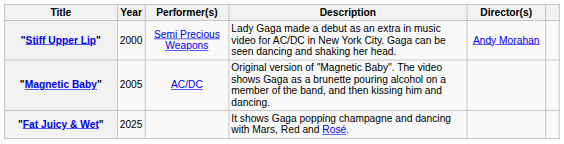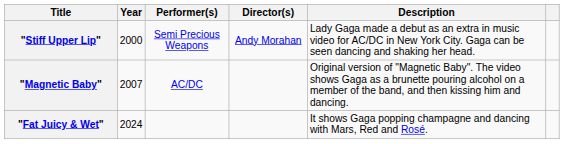 <table class="wikitable sortable plainrowheaders" style="text-align:center;">
 <tr>
 <th scope="col" style="width:18em;">Title</th>
 <th scope="col" style="width:2em;">Year</th>
 <th scope="col" style="width:10em;">Performer(s)</th>
+<th scope="col" style="width:10em;">Director(s)</th>
 <th scope="col" style="width:45em;" class="unsortable">Description</th>
-<th scope="col" style="width:10em;">Director(s)</th>
 <th scope="col" style="width:2em;" class="unsortable"></th>
 </tr>
 <tr>
 <th scope="row">"<a href='#'>Stiff Upper Lip</a>"</th>
 <td>2000</td>
 <td><a href='#'>Semi Precious Weapons</a></td>
+<td><a href='#'>Andy Morahan</a></td>
 <td style="text-align:left;">Lady Gaga made a debut as an extra in music video for AC/DC in New York City. Gaga can be seen dancing and shaking her head.</td>
-<td><a href='#'>Andy Morahan</a></td>
 <td></td>
 </tr>
 <tr>
 <th scope="row">"<a href='#'>Magnetic Baby</a>"</th>
-<td>2005</td>
+<td>2007</td>
 <td><a href='#'>AC/DC</a></td>
+<td></td>
 <td style="text-align:left;">Original version of "Magnetic Baby". The video shows Gaga as a brunette pouring alcohol on a member of the band, and then kissing him and dancing.</td>
-<td></td>
 <td></td>
 </tr>
 <tr>
 <th scope="row">"<a href='#'>Fat Juicy & Wet</a>"</th>
-<td>2025</td>
+<td>2024</td>
+<td><br></td>
 <td><br></td>
 <td style="text-align:left;">It shows Gaga popping champagne and dancing with Mars, Red and <a href='#'>Rosé</a>.</td>
-<td><br></td>
 <td></td>
 </tr>
 </table>
